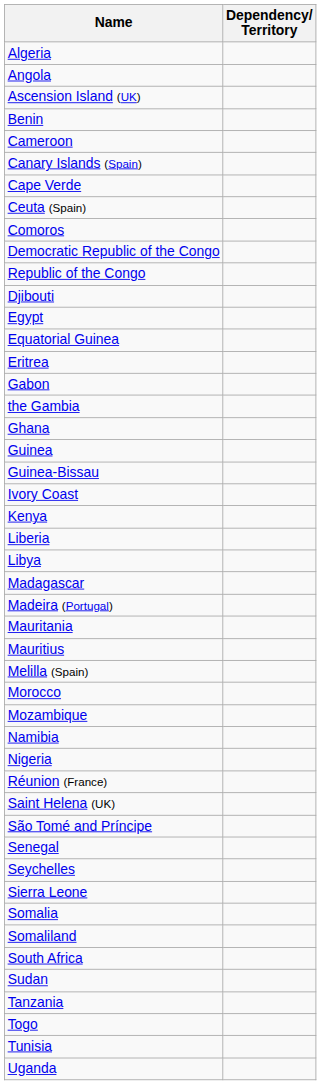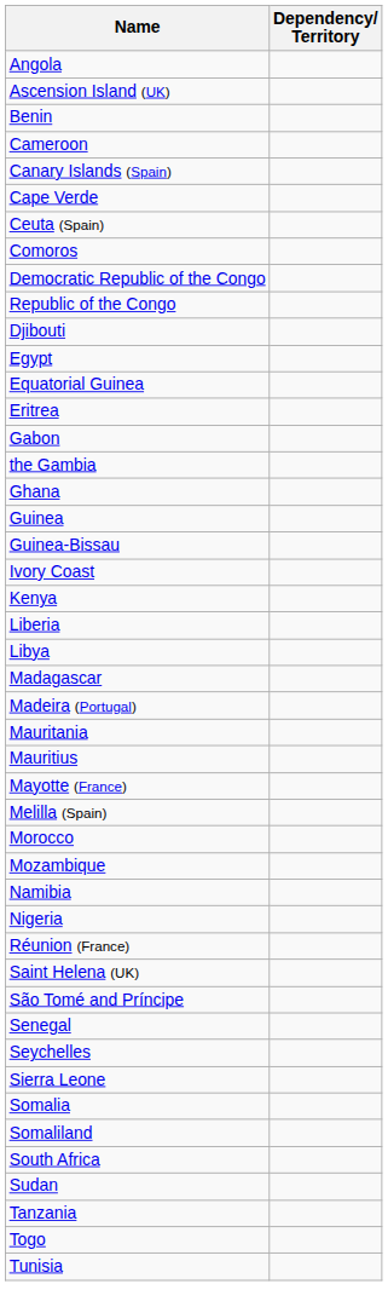 <table class="wikitable sortable">
 <tr>
 <th>Name</th>
 <th>Dependency/<br>Territory</th>
-</tr>
-<tr>
-<td><a href='#'>Algeria</a></td>
-<td></td>
 </tr>
 <tr>
 <td><a href='#'>Angola</a></td>
 <td></td>
 </tr>
 <tr>
 <td><a href='#'>Ascension Island</a> <small>(<a href='#'>UK</a>)</small></td>
 <td></td>
 </tr>
 <tr>
 <td><a href='#'>Benin</a></td>
 <td></td>
 </tr>
 <tr>
 <td><a href='#'>Cameroon</a></td>
 <td></td>
 </tr>
 <tr>
 <td><a href='#'>Canary Islands</a> <small>(<a href='#'>Spain</a>)</small></td>
 <td></td>
 </tr>
 <tr>
 <td><a href='#'>Cape Verde</a></td>
 <td></td>
 </tr>
 <tr>
 <td><a href='#'>Ceuta</a> <small>(Spain)</small></td>
 <td></td>
 </tr>
 <tr>
 <td><a href='#'>Comoros</a></td>
 <td></td>
 </tr>
 <tr>
 <td><a href='#'>Democratic Republic of the Congo</a></td>
 <td></td>
 </tr>
 <tr>
 <td><a href='#'>Republic of the Congo</a></td>
 <td></td>
 </tr>
 <tr>
 <td><a href='#'>Djibouti</a></td>
 <td></td>
 </tr>
 <tr>
 <td><a href='#'>Egypt</a></td>
 <td></td>
 </tr>
 <tr>
 <td><a href='#'>Equatorial Guinea</a></td>
 <td></td>
 </tr>
 <tr>
 <td><a href='#'>Eritrea</a></td>
 <td></td>
 </tr>
 <tr>
 <td><a href='#'>Gabon</a></td>
 <td></td>
 </tr>
 <tr>
 <td><a href='#'>the Gambia</a></td>
 <td></td>
 </tr>
 <tr>
 <td><a href='#'>Ghana</a></td>
 <td></td>
 </tr>
 <tr>
 <td><a href='#'>Guinea</a></td>
 <td></td>
 </tr>
 <tr>
 <td><a href='#'>Guinea-Bissau</a></td>
 <td></td>
 </tr>
 <tr>
 <td><a href='#'>Ivory Coast</a></td>
 <td></td>
 </tr>
 <tr>
 <td><a href='#'>Kenya</a></td>
 <td></td>
 </tr>
 <tr>
 <td><a href='#'>Liberia</a></td>
 <td></td>
 </tr>
 <tr>
 <td><a href='#'>Libya</a></td>
 <td></td>
 </tr>
 <tr>
 <td><a href='#'>Madagascar</a></td>
 <td></td>
 </tr>
 <tr>
 <td><a href='#'>Madeira</a> <small>(<a href='#'>Portugal</a>)</small></td>
 <td></td>
 </tr>
 <tr>
 <td><a href='#'>Mauritania</a></td>
 <td></td>
 </tr>
 <tr>
 <td><a href='#'>Mauritius</a></td>
 <td></td>
 </tr>
 <tr>
+<td><a href='#'>Mayotte</a> <small>(<a href='#'>France</a>)</small></td>
+<td></td>
+</tr>
+<tr>
 <td><a href='#'>Melilla</a> <small>(Spain)</small></td>
 <td></td>
 </tr>
 <tr>
 <td><a href='#'>Morocco</a></td>
 <td></td>
 </tr>
 <tr>
 <td><a href='#'>Mozambique</a></td>
 <td></td>
 </tr>
 <tr>
 <td><a href='#'>Namibia</a></td>
 <td></td>
 </tr>
 <tr>
 <td><a href='#'>Nigeria</a></td>
 <td></td>
 </tr>
 <tr>
 <td><a href='#'>Réunion</a> <small>(France)</small></td>
 <td></td>
 </tr>
 <tr>
 <td><a href='#'>Saint Helena</a> <small>(UK)</small></td>
 <td></td>
 </tr>
 <tr>
 <td><a href='#'>São Tomé and Príncipe</a></td>
 <td></td>
 </tr>
 <tr>
 <td><a href='#'>Senegal</a></td>
 <td></td>
 </tr>
 <tr>
 <td><a href='#'>Seychelles</a></td>
 <td></td>
 </tr>
 <tr>
 <td><a href='#'>Sierra Leone</a></td>
 <td></td>
 </tr>
 <tr>
 <td><a href='#'>Somalia</a></td>
 <td></td>
 </tr>
 <tr>
 <td><a href='#'>Somaliland</a></td>
 <td></td>
 </tr>
 <tr>
 <td><a href='#'>South Africa</a></td>
 <td></td>
 </tr>
 <tr>
 <td><a href='#'>Sudan</a></td>
 <td></td>
 </tr>
 <tr>
 <td><a href='#'>Tanzania</a></td>
 <td></td>
 </tr>
 <tr>
 <td><a href='#'>Togo</a></td>
 <td></td>
 </tr>
 <tr>
 <td><a href='#'>Tunisia</a></td>
 <td></td>
 </tr>
-<tr>
-<td><a href='#'>Uganda</a></td>
-<td></td>
-</tr>
 </table>
